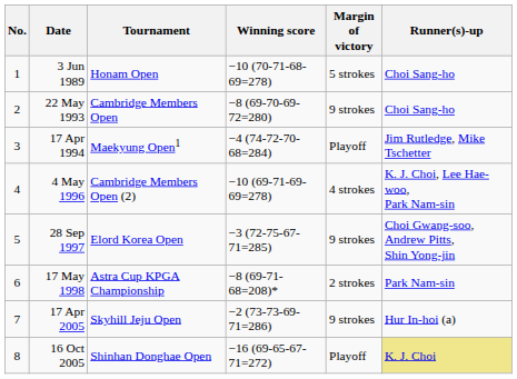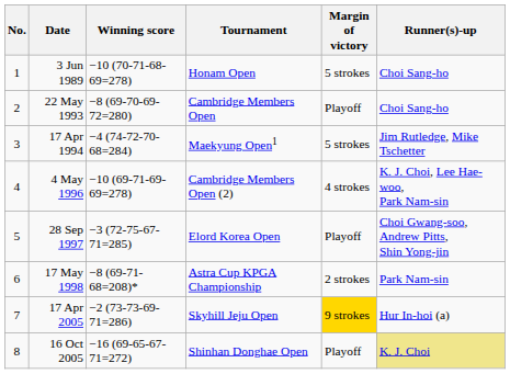 <table class="wikitable" style="font-size:95%;">
 <tr>
 <th>No.</th>
 <th>Date</th>
+<th>Winning score</th>
 <th>Tournament</th>
-<th>Winning score</th>
 <th>Margin of<br>victory</th>
 <th>Runner(s)-up</th>
 </tr>
 <tr>
 <td align=center>1</td>
 <td align=right>3 Jun 1989</td>
+<td>−10 (70-71-68-69=278)</td>
 <td><a href='#'>Honam Open</a></td>
-<td>−10 (70-71-68-69=278)</td>
 <td>5 strokes</td>
 <td> <a href='#'>Choi Sang-ho</a></td>
 </tr>
 <tr>
 <td align=center>2</td>
 <td align=right>22 May 1993</td>
+<td>−8 (69-70-69-72=280)</td>
 <td><a href='#'>Cambridge Members Open</a></td>
-<td>−8 (69-70-69-72=280)</td>
-<td>9 strokes</td>
+<td>Playoff</td>
 <td> <a href='#'>Choi Sang-ho</a></td>
 </tr>
 <tr>
 <td align=center>3</td>
 <td align=right>17 Apr 1994</td>
+<td>−4 (74-72-70-68=284)</td>
 <td><a href='#'>Maekyung Open</a><sup>1</sup></td>
-<td>−4 (74-72-70-68=284)</td>
-<td>Playoff</td>
+<td>5 strokes</td>
 <td> <a href='#'>Jim Rutledge</a>,  <a href='#'>Mike Tschetter</a></td>
 </tr>
 <tr>
 <td align=center>4</td>
 <td align=right>4 May <a href='#'>1996</a></td>
+<td>−10 (69-71-69-69=278)</td>
 <td><a href='#'>Cambridge Members Open</a> (2)</td>
-<td>−10 (69-71-69-69=278)</td>
 <td>4 strokes</td>
 <td> <a href='#'>K. J. Choi</a>,  <a href='#'>Lee Hae-woo</a>,<br> <a href='#'>Park Nam-sin</a></td>
 </tr>
 <tr>
 <td align=center>5</td>
 <td align=right>28 Sep <a href='#'>1997</a></td>
+<td>−3 (72-75-67-71=285)</td>
 <td><a href='#'>Elord Korea Open</a></td>
-<td>−3 (72-75-67-71=285)</td>
-<td>9 strokes</td>
+<td>Playoff</td>
 <td> <a href='#'>Choi Gwang-soo</a>,  <a href='#'>Andrew Pitts</a>,<br> <a href='#'>Shin Yong-jin</a></td>
 </tr>
 <tr>
 <td align=center>6</td>
 <td align=right>17 May <a href='#'>1998</a></td>
+<td>−8 (69-71-68=208)*</td>
 <td><a href='#'>Astra Cup KPGA Championship</a></td>
-<td>−8 (69-71-68=208)*</td>
 <td>2 strokes</td>
 <td> <a href='#'>Park Nam-sin</a></td>
 </tr>
 <tr>
 <td align=center>7</td>
 <td align=right>17 Apr <a href='#'>2005</a></td>
+<td>−2 (73-73-69-71=286)</td>
 <td><a href='#'>Skyhill Jeju Open</a></td>
-<td>−2 (73-73-69-71=286)</td>
-<td>9 strokes</td>
+<td style="background: gold;">9 strokes</td>
 <td> <a href='#'>Hur In-hoi</a> (a)</td>
 </tr>
 <tr>
 <td align=center>8</td>
 <td align=right>16 Oct 2005</td>
+<td>−16 (69-65-67-71=272)</td>
 <td><a href='#'>Shinhan Donghae Open</a></td>
-<td>−16 (69-65-67-71=272)</td>
 <td>Playoff</td>
 <td style="background: khaki;"> <a href='#'>K. J. Choi</a></td>
 </tr>
 </table>
